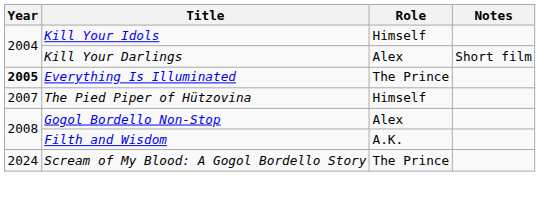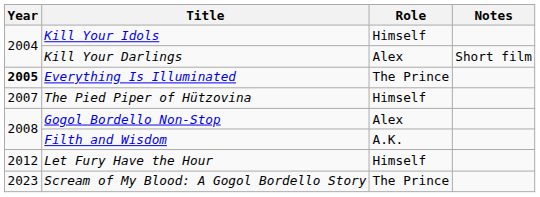 <table class="wikitable">
 <tr>
 <th>Year</th>
 <th>Title</th>
 <th>Role</th>
 <th>Notes</th>
 </tr>
 <tr>
 <td rowspan="2">2004</td>
 <td><em><a href='#'>Kill Your Idols</a></em></td>
 <td>Himself</td>
 <td></td>
 </tr>
 <tr>
 <td><em>Kill Your Darlings</em></td>
 <td>Alex</td>
 <td>Short film</td>
 </tr>
 <tr>
 <td><strong>2005</strong></td>
 <td><em><a href='#'>Everything Is Illuminated</a></em></td>
 <td>The Prince</td>
 <td></td>
 </tr>
 <tr>
 <td>2007</td>
 <td><em>The Pied Piper of Hützovina</em></td>
 <td>Himself</td>
 <td></td>
 </tr>
 <tr>
 <td rowspan="2">2008</td>
 <td><em><a href='#'>Gogol Bordello Non-Stop</a></em></td>
 <td>Alex</td>
 <td></td>
 </tr>
 <tr>
 <td><em><a href='#'>Filth and Wisdom</a></em></td>
 <td>A.K.</td>
 <td></td>
 </tr>
 <tr>
-<td>2024</td>
+<td>2012</td>
+<td><em>Let Fury Have the Hour</em></td>
+<td>Himself</td>
+<td></td>
+</tr>
+<tr>
+<td>2023</td>
 <td><em>Scream of My Blood: A Gogol Bordello Story</em></td>
 <td>The Prince</td>
 <td></td>
 </tr>
 </table>
